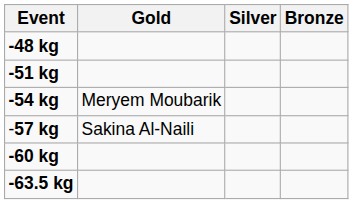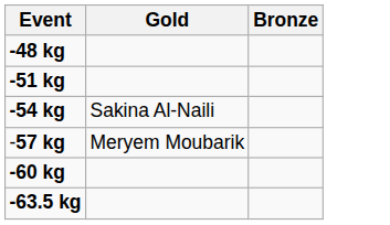 <table class="wikitable">
 <tr>
 <th><strong>Event</strong></th>
 <th><strong>Gold</strong></th>
-<th><strong>Silver</strong></th>
 <th><strong>Bronze</strong></th>
 </tr>
 <tr>
 <td><strong>-48 kg</strong></td>
-<td></td>
 <td></td>
 <td></td>
 </tr>
 <tr>
 <td><strong>-51 kg</strong></td>
 <td></td>
 <td></td>
-<td></td>
 </tr>
 <tr>
 <td><strong>-54 kg</strong></td>
-<td> Meryem Moubarik</td>
-<td></td>
+<td>  Sakina Al-Naili</td>
 <td></td>
 </tr>
 <tr>
 <td>-<strong>57 kg</strong></td>
-<td>  Sakina Al-Naili</td>
-<td></td>
+<td> Meryem Moubarik</td>
 <td></td>
 </tr>
 <tr>
 <td><strong>-60 kg</strong></td>
-<td></td>
 <td></td>
 <td></td>
 </tr>
 <tr>
 <td><strong>-63.5 kg</strong></td>
 <td></td>
 <td></td>
-<td></td>
 </tr>
 </table>
